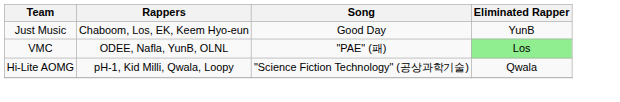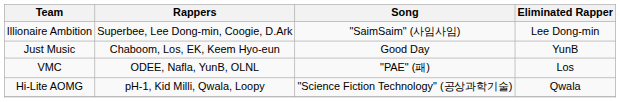 <table class="wikitable" style="text-align:center" border="2">
 <tr>
 <th>Team</th>
 <th>Rappers</th>
 <th>Song</th>
 <th>Eliminated Rapper</th>
+</tr>
+<tr>
+<td>Illionaire Ambition</td>
+<td>Superbee, Lee Dong-min, Coogie, D.Ark</td>
+<td>"SaimSaim" (사임사임)</td>
+<td>Lee Dong-min</td>
 </tr>
 <tr>
 <td>Just Music</td>
 <td>Chaboom, Los, EK, Keem Hyo-eun</td>
 <td>Good Day</td>
 <td>YunB</td>
 </tr>
 <tr>
 <td>VMC</td>
 <td>ODEE, Nafla, YunB, OLNL</td>
 <td>"PAE" (패)</td>
-<td style="background: lightgreen;">Los</td>
+<td>Los</td>
 </tr>
 <tr>
 <td>Hi-Lite AOMG</td>
 <td>pH-1, Kid Milli, Qwala, Loopy</td>
 <td>"Science Fiction Technology" (공상과학기술)</td>
 <td>Qwala</td>
 </tr>
 <tr>
 </tr>
 </table>
